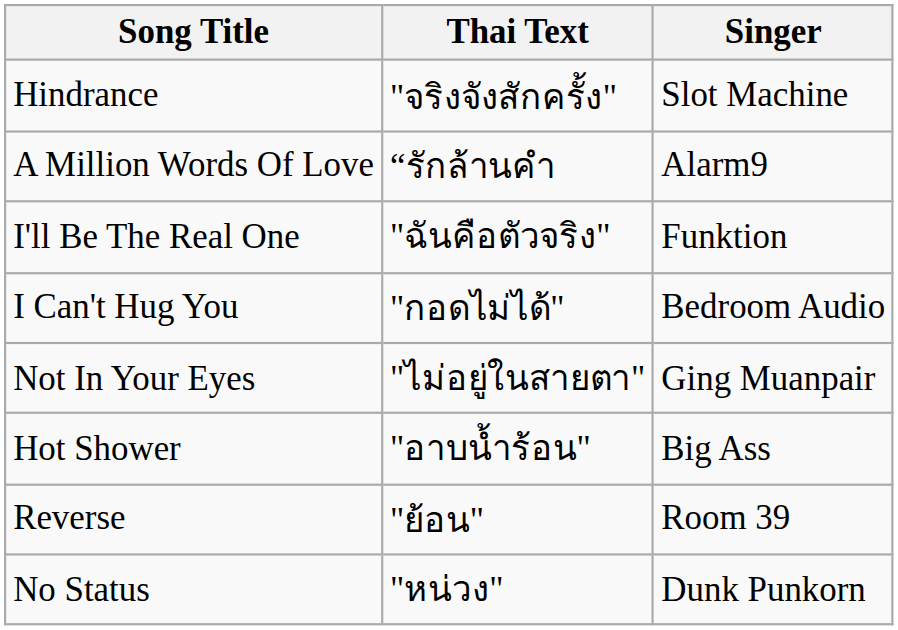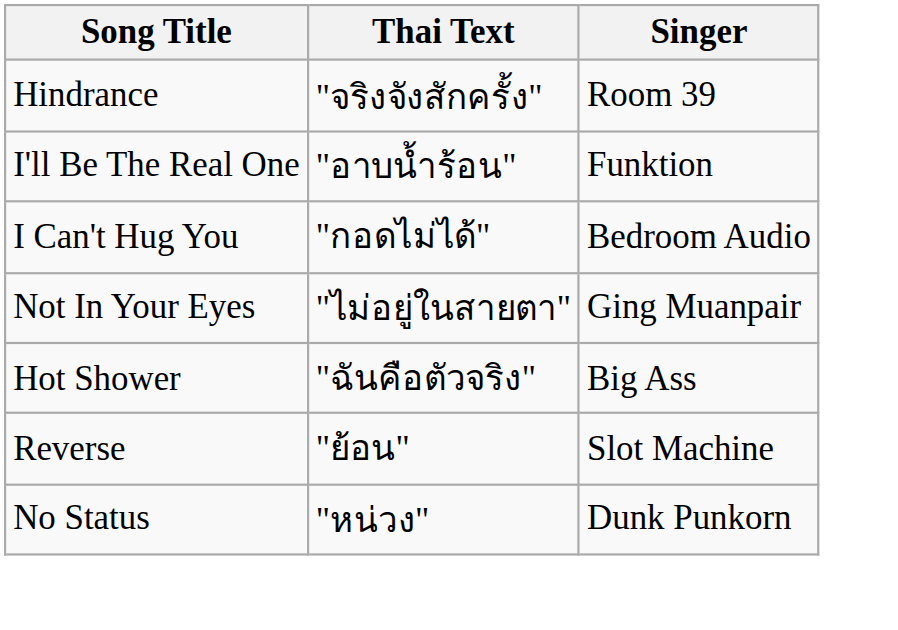 <table class="wikitable">
 <tr>
 <th>Song Title</th>
 <th>Thai Text</th>
 <th>Singer</th>
 </tr>
 <tr>
 <td>Hindrance</td>
 <td>"จริงจังสักครั้ง"</td>
-<td>Slot Machine</td>
-</tr>
-<tr>
-<td>A Million Words Of Love</td>
-<td>“รักล้านคำ</td>
-<td>Alarm9</td>
+<td>Room 39</td>
 </tr>
 <tr>
 <td>I'll Be The Real One</td>
-<td>"ฉันคือตัวจริง"</td>
+<td>"อาบน้ำร้อน"</td>
 <td>Funktion</td>
 </tr>
 <tr>
 <td>I Can't Hug You</td>
 <td>"กอดไม่ได้"</td>
 <td>Bedroom Audio</td>
 </tr>
 <tr>
 <td>Not In Your Eyes</td>
 <td>"ไม่อยู่ในสายตา"</td>
 <td>Ging Muanpair</td>
 </tr>
 <tr>
 <td>Hot Shower</td>
-<td>"อาบน้ำร้อน"</td>
+<td>"ฉันคือตัวจริง"</td>
 <td>Big Ass</td>
 </tr>
 <tr>
 <td>Reverse</td>
 <td>"ย้อน"</td>
-<td>Room 39</td>
+<td>Slot Machine</td>
 </tr>
 <tr>
 <td>No Status</td>
 <td>"หน่วง"</td>
 <td>Dunk Punkorn</td>
 </tr>
 </table>
